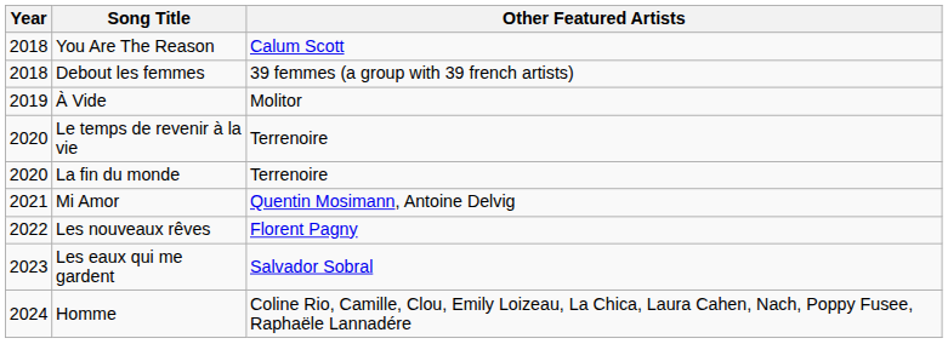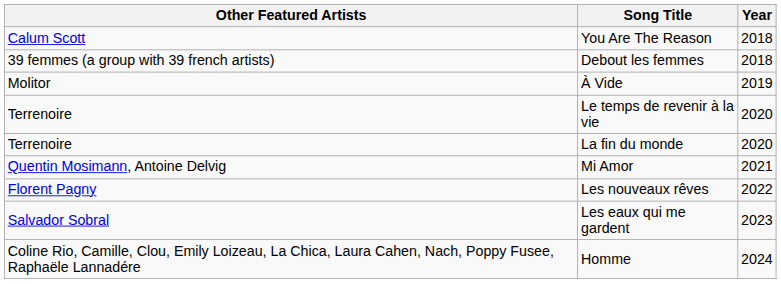 <table class="wikitable sortable">
 <tr>
+<th>Other Featured Artists</th>
+<th>Song Title</th>
 <th>Year</th>
-<th>Song Title</th>
-<th>Other Featured Artists</th>
 </tr>
 <tr>
+<td><a href='#'>Calum Scott</a></td>
+<td>You Are The Reason</td>
 <td>2018</td>
-<td>You Are The Reason</td>
-<td><a href='#'>Calum Scott</a></td>
 </tr>
 <tr>
+<td>39 femmes (a group with 39 french artists)</td>
+<td>Debout les femmes</td>
 <td>2018</td>
-<td>Debout les femmes</td>
-<td>39 femmes (a group with 39 french artists)</td>
 </tr>
 <tr>
+<td>Molitor</td>
+<td>À Vide</td>
 <td>2019</td>
-<td>À Vide</td>
-<td>Molitor</td>
 </tr>
 <tr>
+<td>Terrenoire</td>
+<td>Le temps de revenir à la vie</td>
 <td>2020</td>
-<td>Le temps de revenir à la vie</td>
-<td>Terrenoire</td>
 </tr>
 <tr>
+<td>Terrenoire</td>
+<td>La fin du monde</td>
 <td>2020</td>
-<td>La fin du monde</td>
-<td>Terrenoire</td>
 </tr>
 <tr>
+<td><a href='#'>Quentin Mosimann</a>, Antoine Delvig</td>
+<td>Mi Amor</td>
 <td>2021</td>
-<td>Mi Amor</td>
-<td><a href='#'>Quentin Mosimann</a>, Antoine Delvig</td>
 </tr>
 <tr>
+<td><a href='#'>Florent Pagny</a></td>
+<td>Les nouveaux rêves</td>
 <td>2022</td>
-<td>Les nouveaux rêves</td>
-<td><a href='#'>Florent Pagny</a></td>
 </tr>
 <tr>
+<td><a href='#'>Salvador Sobral</a></td>
+<td>Les eaux qui me gardent</td>
 <td>2023</td>
-<td>Les eaux qui me gardent</td>
-<td><a href='#'>Salvador Sobral</a></td>
 </tr>
 <tr>
+<td>Coline Rio, Camille, Clou, Emily Loizeau, La Chica, Laura Cahen, Nach, Poppy Fusee, Raphaële Lannadére</td>
+<td>Homme</td>
 <td>2024</td>
-<td>Homme</td>
-<td>Coline Rio, Camille, Clou, Emily Loizeau, La Chica, Laura Cahen, Nach, Poppy Fusee, Raphaële Lannadére</td>
 </tr>
 </table>
